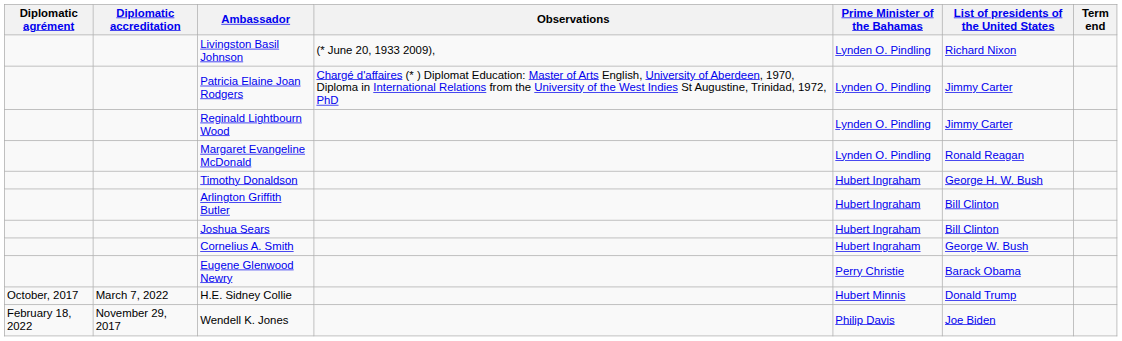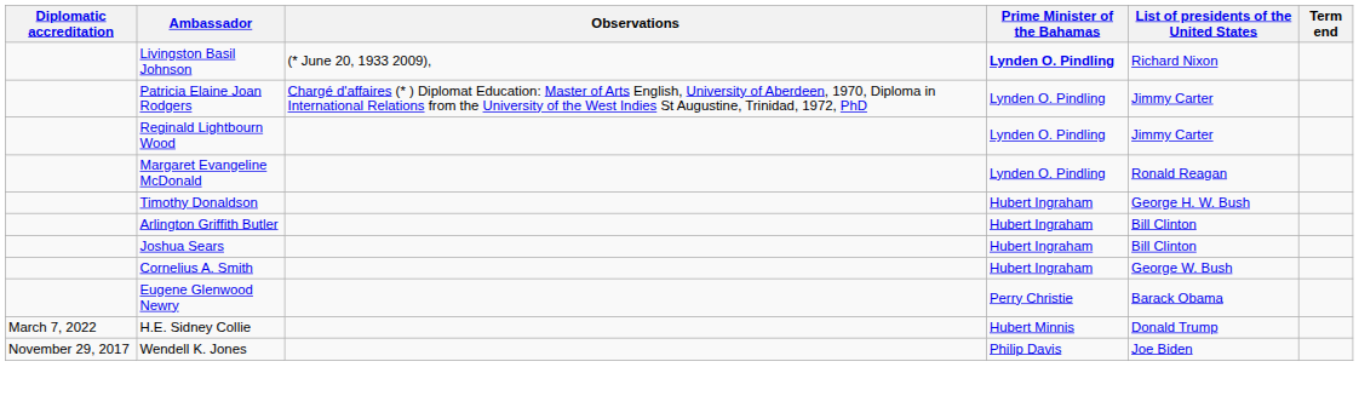 <table class="wikitable sortable">
 <tr>
-<th>Diplomatic <a href='#'>agrément</a></th>
 <th><a href='#'>Diplomatic accreditation</a></th>
 <th><a href='#'>Ambassador</a></th>
 <th>Observations</th>
 <th><a href='#'>Prime Minister of the Bahamas</a></th>
 <th><a href='#'>List of presidents of the United States</a></th>
 <th>Term end</th>
 </tr>
 <tr>
 <td></td>
-<td></td>
 <td><a href='#'>Livingston Basil Johnson</a></td>
 <td>(* June 20, 1933 2009),</td>
-<td><a href='#'>Lynden O. Pindling</a></td>
+<td><strong><a href='#'>Lynden O. Pindling</a></strong></td>
 <td><a href='#'>Richard Nixon</a></td>
 <td></td>
 </tr>
 <tr>
-<td></td>
 <td></td>
 <td><a href='#'>Patricia Elaine Joan Rodgers</a></td>
 <td><a href='#'>Chargé d'affaires</a> (* ) Diplomat Education: <a href='#'>Master of Arts</a> English, <a href='#'>University of Aberdeen</a>, 1970, Diploma in <a href='#'>International Relations</a> from the <a href='#'>University of the West Indies</a> St Augustine, Trinidad, 1972, <a href='#'>PhD</a></td>
 <td><a href='#'>Lynden O. Pindling</a></td>
 <td><a href='#'>Jimmy Carter</a></td>
 <td></td>
 </tr>
 <tr>
 <td></td>
-<td></td>
 <td><a href='#'>Reginald Lightbourn Wood</a></td>
 <td></td>
 <td><a href='#'>Lynden O. Pindling</a></td>
 <td><a href='#'>Jimmy Carter</a></td>
 <td></td>
 </tr>
 <tr>
-<td></td>
 <td></td>
 <td><a href='#'>Margaret Evangeline McDonald</a></td>
 <td></td>
 <td><a href='#'>Lynden O. Pindling</a></td>
 <td><a href='#'>Ronald Reagan</a></td>
 <td></td>
 </tr>
 <tr>
 <td></td>
-<td></td>
 <td><a href='#'>Timothy Donaldson</a></td>
 <td></td>
 <td><a href='#'>Hubert Ingraham</a></td>
 <td><a href='#'>George H. W. Bush</a></td>
 <td></td>
 </tr>
 <tr>
-<td></td>
 <td></td>
 <td><a href='#'>Arlington Griffith Butler</a></td>
 <td></td>
 <td><a href='#'>Hubert Ingraham</a></td>
 <td><a href='#'>Bill Clinton</a></td>
 <td></td>
 </tr>
 <tr>
 <td></td>
-<td></td>
 <td><a href='#'>Joshua Sears</a></td>
 <td></td>
 <td><a href='#'>Hubert Ingraham</a></td>
 <td><a href='#'>Bill Clinton</a></td>
 <td></td>
 </tr>
 <tr>
-<td></td>
 <td></td>
 <td><a href='#'>Cornelius A. Smith</a></td>
 <td></td>
 <td><a href='#'>Hubert Ingraham</a></td>
 <td><a href='#'>George W. Bush</a></td>
 <td></td>
 </tr>
 <tr>
 <td></td>
-<td></td>
 <td><a href='#'>Eugene Glenwood Newry</a></td>
 <td></td>
 <td><a href='#'>Perry Christie</a></td>
 <td><a href='#'>Barack Obama</a></td>
 <td></td>
 </tr>
 <tr>
-<td>October, 2017</td>
 <td>March 7, 2022</td>
 <td>H.E. Sidney Collie</td>
 <td></td>
 <td><a href='#'>Hubert Minnis</a></td>
 <td><a href='#'>Donald Trump</a></td>
 <td></td>
 </tr>
 <tr>
-<td>February 18, 2022</td>
 <td>November 29, 2017</td>
 <td>Wendell K. Jones</td>
 <td></td>
 <td><a href='#'>Philip Davis</a></td>
 <td><a href='#'>Joe Biden</a></td>
 <td></td>
 </tr>
 </table>
